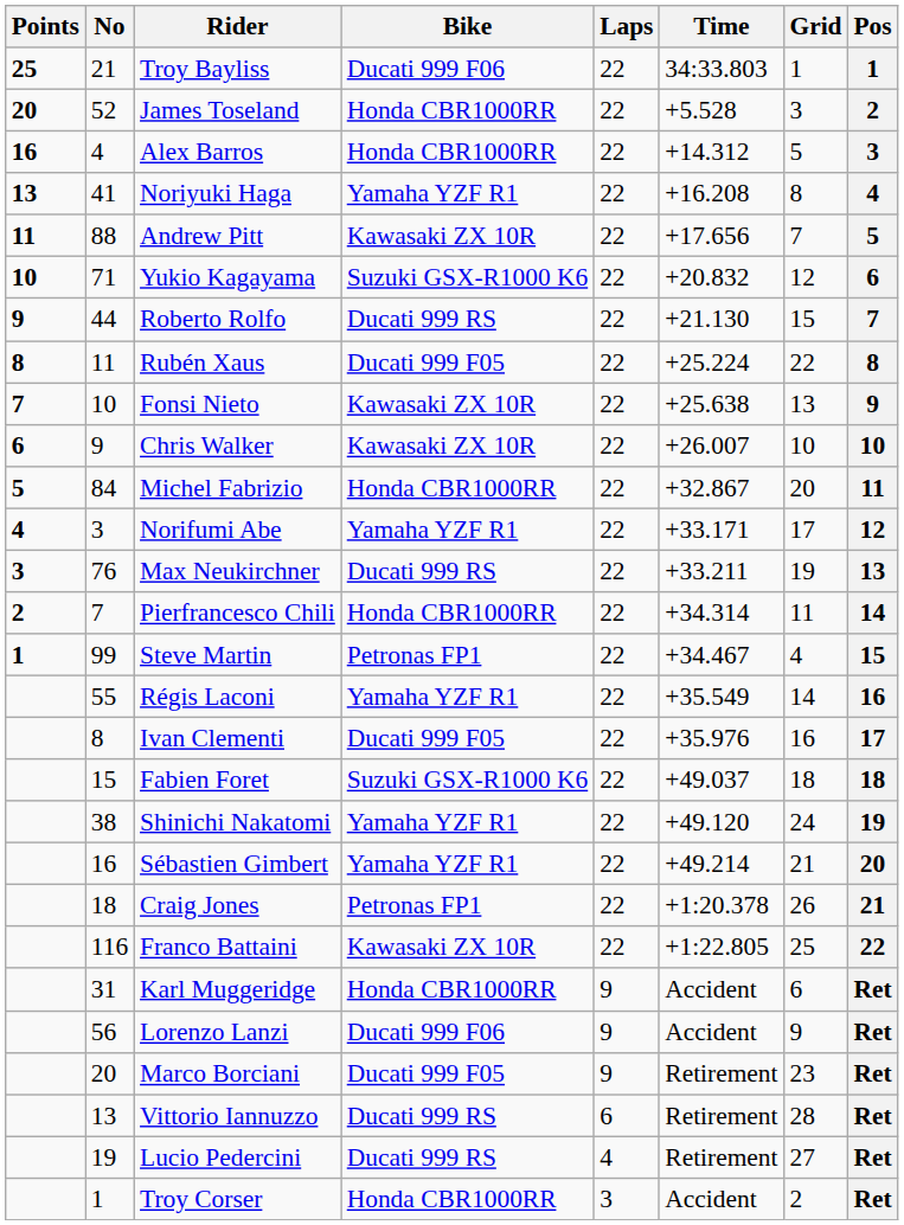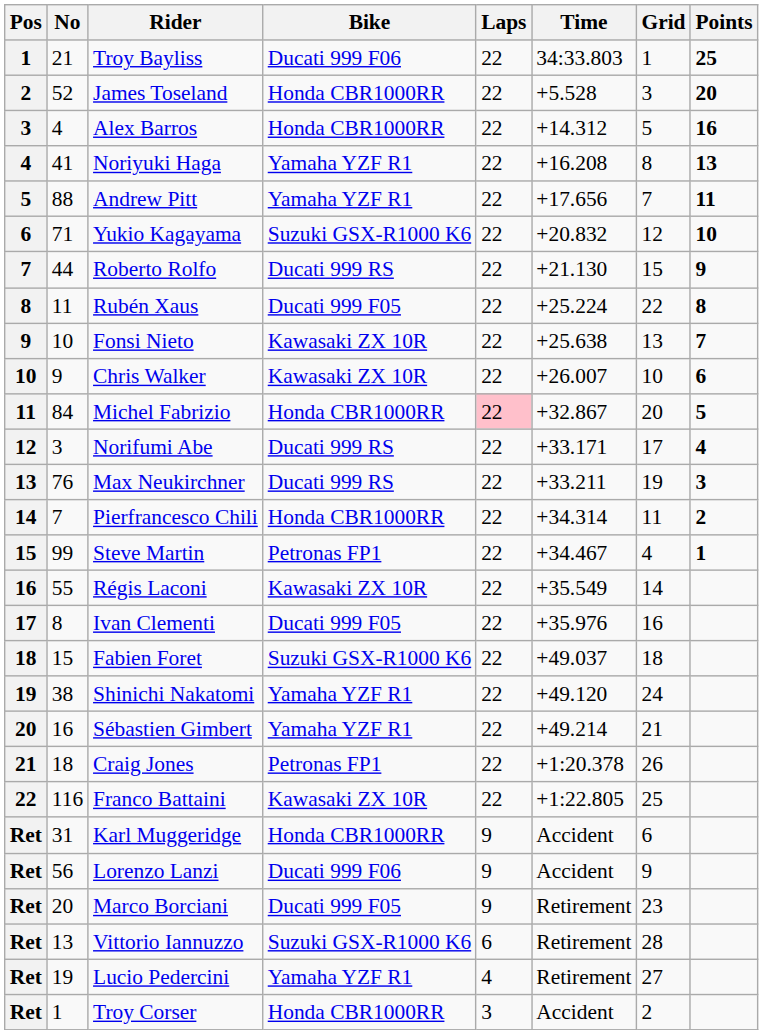 <table class="wikitable" style="font-size: 95%;">
 <tr>
-<th>Points</th>
+<th>Pos</th>
 <th>No</th>
 <th>Rider</th>
 <th>Bike</th>
 <th>Laps</th>
 <th>Time</th>
 <th>Grid</th>
-<th>Pos</th>
+<th>Points</th>
 </tr>
 <tr>
-<td><strong>25</strong></td>
+<th>1</th>
 <td>21</td>
 <td> <a href='#'>Troy Bayliss</a></td>
 <td><a href='#'>Ducati 999 F06</a></td>
 <td>22</td>
 <td>34:33.803</td>
 <td>1</td>
-<th>1</th>
+<td><strong>25</strong></td>
 </tr>
 <tr>
-<td><strong>20</strong></td>
+<th>2</th>
 <td>52</td>
 <td> <a href='#'>James Toseland</a></td>
 <td><a href='#'>Honda CBR1000RR</a></td>
 <td>22</td>
 <td>+5.528</td>
 <td>3</td>
-<th>2</th>
+<td><strong>20</strong></td>
 </tr>
 <tr>
-<td><strong>16</strong></td>
+<th>3</th>
 <td>4</td>
 <td> <a href='#'>Alex Barros</a></td>
 <td><a href='#'>Honda CBR1000RR</a></td>
 <td>22</td>
 <td>+14.312</td>
 <td>5</td>
-<th>3</th>
+<td><strong>16</strong></td>
 </tr>
 <tr>
-<td><strong>13</strong></td>
+<th>4</th>
 <td>41</td>
 <td> <a href='#'>Noriyuki Haga</a></td>
 <td><a href='#'>Yamaha YZF R1</a></td>
 <td>22</td>
 <td>+16.208</td>
 <td>8</td>
-<th>4</th>
+<td><strong>13</strong></td>
 </tr>
 <tr>
-<td><strong>11</strong></td>
+<th>5</th>
 <td>88</td>
 <td> <a href='#'>Andrew Pitt</a></td>
-<td><a href='#'>Kawasaki ZX 10R</a></td>
+<td><a href='#'>Yamaha YZF R1</a></td>
 <td>22</td>
 <td>+17.656</td>
 <td>7</td>
-<th>5</th>
+<td><strong>11</strong></td>
 </tr>
 <tr>
-<td><strong>10</strong></td>
+<th>6</th>
 <td>71</td>
 <td> <a href='#'>Yukio Kagayama</a></td>
 <td><a href='#'>Suzuki GSX-R1000 K6</a></td>
 <td>22</td>
 <td>+20.832</td>
 <td>12</td>
-<th>6</th>
+<td><strong>10</strong></td>
 </tr>
 <tr>
-<td><strong>9</strong></td>
+<th>7</th>
 <td>44</td>
 <td> <a href='#'>Roberto Rolfo</a></td>
 <td><a href='#'>Ducati 999 RS</a></td>
 <td>22</td>
 <td>+21.130</td>
 <td>15</td>
-<th>7</th>
+<td><strong>9</strong></td>
 </tr>
 <tr>
-<td><strong>8</strong></td>
+<th>8</th>
 <td>11</td>
 <td> <a href='#'>Rubén Xaus</a></td>
 <td><a href='#'>Ducati 999 F05</a></td>
 <td>22</td>
 <td>+25.224</td>
 <td>22</td>
-<th>8</th>
+<td><strong>8</strong></td>
 </tr>
 <tr>
-<td><strong>7</strong></td>
+<th>9</th>
 <td>10</td>
 <td> <a href='#'>Fonsi Nieto</a></td>
 <td><a href='#'>Kawasaki ZX 10R</a></td>
 <td>22</td>
 <td>+25.638</td>
 <td>13</td>
-<th>9</th>
+<td><strong>7</strong></td>
 </tr>
 <tr>
-<td><strong>6</strong></td>
+<th>10</th>
 <td>9</td>
 <td> <a href='#'>Chris Walker</a></td>
 <td><a href='#'>Kawasaki ZX 10R</a></td>
 <td>22</td>
 <td>+26.007</td>
 <td>10</td>
-<th>10</th>
+<td><strong>6</strong></td>
 </tr>
 <tr>
-<td><strong>5</strong></td>
+<th>11</th>
 <td>84</td>
 <td> <a href='#'>Michel Fabrizio</a></td>
 <td><a href='#'>Honda CBR1000RR</a></td>
-<td>22</td>
+<td style="background: pink;">22</td>
 <td>+32.867</td>
 <td>20</td>
-<th>11</th>
+<td><strong>5</strong></td>
 </tr>
 <tr>
-<td><strong>4</strong></td>
+<th>12</th>
 <td>3</td>
 <td> <a href='#'>Norifumi Abe</a></td>
-<td><a href='#'>Yamaha YZF R1</a></td>
+<td><a href='#'>Ducati 999 RS</a></td>
 <td>22</td>
 <td>+33.171</td>
 <td>17</td>
-<th>12</th>
+<td><strong>4</strong></td>
 </tr>
 <tr>
-<td><strong>3</strong></td>
+<th>13</th>
 <td>76</td>
 <td> <a href='#'>Max Neukirchner</a></td>
 <td><a href='#'>Ducati 999 RS</a></td>
 <td>22</td>
 <td>+33.211</td>
 <td>19</td>
-<th>13</th>
+<td><strong>3</strong></td>
 </tr>
 <tr>
-<td><strong>2</strong></td>
+<th>14</th>
 <td>7</td>
 <td> <a href='#'>Pierfrancesco Chili</a></td>
 <td><a href='#'>Honda CBR1000RR</a></td>
 <td>22</td>
 <td>+34.314</td>
 <td>11</td>
-<th>14</th>
+<td><strong>2</strong></td>
 </tr>
 <tr>
-<td><strong>1</strong></td>
+<th>15</th>
 <td>99</td>
 <td> <a href='#'>Steve Martin</a></td>
 <td><a href='#'>Petronas FP1</a></td>
 <td>22</td>
 <td>+34.467</td>
 <td>4</td>
-<th>15</th>
+<td><strong>1</strong></td>
 </tr>
 <tr>
-<td></td>
+<th>16</th>
 <td>55</td>
 <td> <a href='#'>Régis Laconi</a></td>
-<td><a href='#'>Yamaha YZF R1</a></td>
+<td><a href='#'>Kawasaki ZX 10R</a></td>
 <td>22</td>
 <td>+35.549</td>
 <td>14</td>
-<th>16</th>
+<td></td>
 </tr>
 <tr>
-<td></td>
+<th>17</th>
 <td>8</td>
 <td> <a href='#'>Ivan Clementi</a></td>
 <td><a href='#'>Ducati 999 F05</a></td>
 <td>22</td>
 <td>+35.976</td>
 <td>16</td>
-<th>17</th>
+<td></td>
 </tr>
 <tr>
-<td></td>
+<th>18</th>
 <td>15</td>
 <td> <a href='#'>Fabien Foret</a></td>
 <td><a href='#'>Suzuki GSX-R1000 K6</a></td>
 <td>22</td>
 <td>+49.037</td>
 <td>18</td>
-<th>18</th>
+<td></td>
 </tr>
 <tr>
-<td></td>
+<th>19</th>
 <td>38</td>
 <td> <a href='#'>Shinichi Nakatomi</a></td>
 <td><a href='#'>Yamaha YZF R1</a></td>
 <td>22</td>
 <td>+49.120</td>
 <td>24</td>
-<th>19</th>
+<td></td>
 </tr>
 <tr>
-<td></td>
+<th>20</th>
 <td>16</td>
 <td> <a href='#'>Sébastien Gimbert</a></td>
 <td><a href='#'>Yamaha YZF R1</a></td>
 <td>22</td>
 <td>+49.214</td>
 <td>21</td>
-<th>20</th>
+<td></td>
 </tr>
 <tr>
-<td></td>
+<th>21</th>
 <td>18</td>
 <td> <a href='#'>Craig Jones</a></td>
 <td><a href='#'>Petronas FP1</a></td>
 <td>22</td>
 <td>+1:20.378</td>
 <td>26</td>
-<th>21</th>
+<td></td>
 </tr>
 <tr>
-<td></td>
+<th>22</th>
 <td>116</td>
 <td> <a href='#'>Franco Battaini</a></td>
 <td><a href='#'>Kawasaki ZX 10R</a></td>
 <td>22</td>
 <td>+1:22.805</td>
 <td>25</td>
-<th>22</th>
+<td></td>
 </tr>
 <tr>
-<td></td>
+<th>Ret</th>
 <td>31</td>
 <td> <a href='#'>Karl Muggeridge</a></td>
 <td><a href='#'>Honda CBR1000RR</a></td>
 <td>9</td>
 <td>Accident</td>
 <td>6</td>
-<th>Ret</th>
+<td></td>
 </tr>
 <tr>
-<td></td>
+<th>Ret</th>
 <td>56</td>
 <td> <a href='#'>Lorenzo Lanzi</a></td>
 <td><a href='#'>Ducati 999 F06</a></td>
 <td>9</td>
 <td>Accident</td>
 <td>9</td>
-<th>Ret</th>
+<td></td>
 </tr>
 <tr>
-<td></td>
+<th>Ret</th>
 <td>20</td>
 <td> <a href='#'>Marco Borciani</a></td>
 <td><a href='#'>Ducati 999 F05</a></td>
 <td>9</td>
 <td>Retirement</td>
 <td>23</td>
-<th>Ret</th>
+<td></td>
 </tr>
 <tr>
-<td></td>
+<th>Ret</th>
 <td>13</td>
 <td> <a href='#'>Vittorio Iannuzzo</a></td>
-<td><a href='#'>Ducati 999 RS</a></td>
+<td><a href='#'>Suzuki GSX-R1000 K6</a></td>
 <td>6</td>
 <td>Retirement</td>
 <td>28</td>
-<th>Ret</th>
+<td></td>
 </tr>
 <tr>
-<td></td>
+<th>Ret</th>
 <td>19</td>
 <td> <a href='#'>Lucio Pedercini</a></td>
-<td><a href='#'>Ducati 999 RS</a></td>
+<td><a href='#'>Yamaha YZF R1</a></td>
 <td>4</td>
 <td>Retirement</td>
 <td>27</td>
-<th>Ret</th>
+<td></td>
 </tr>
 <tr>
-<td></td>
+<th>Ret</th>
 <td>1</td>
 <td> <a href='#'>Troy Corser</a></td>
 <td><a href='#'>Honda CBR1000RR</a></td>
 <td>3</td>
 <td>Accident</td>
 <td>2</td>
-<th>Ret</th>
+<td></td>
 </tr>
 </table>
